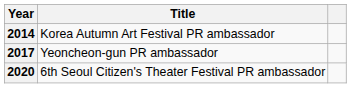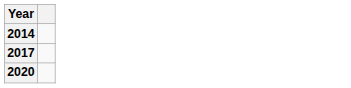 <table class="wikitable sortable plainrowheaders">
 <tr>
 <th scope="col" style="width:2em;">Year</th>
-<th scope="col">Title</th>
 <th scope="col" style="width:1em;" class="unsortable"></th>
 </tr>
 <tr>
 <th scope="row">2014</th>
-<td>Korea Autumn Art Festival PR ambassador</td>
 <td></td>
 </tr>
 <tr>
 <th scope="row">2017</th>
-<td>Yeoncheon-gun PR ambassador</td>
 <td></td>
 </tr>
 <tr>
 <th scope="row">2020</th>
-<td>6th Seoul Citizen's Theater Festival PR ambassador</td>
 <td></td>
 </tr>
 </table>
